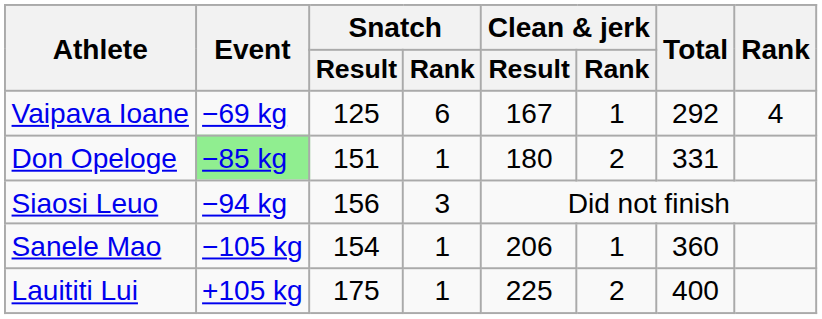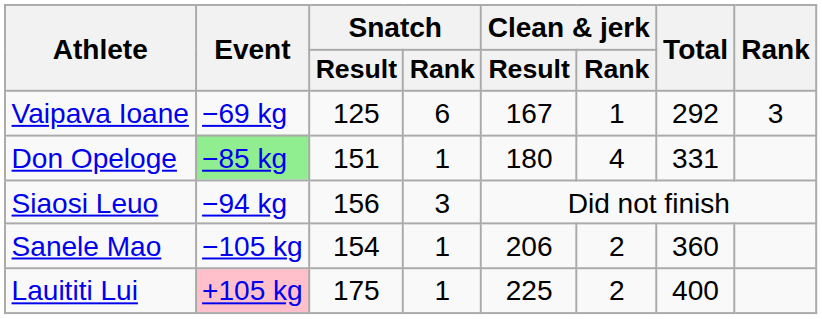 <table class="wikitable" style="font-size:90%">
 <tr>
 <th rowspan=2>Athlete</th>
 <th rowspan=2>Event</th>
 <th colspan="2">Snatch</th>
 <th colspan="2">Clean & jerk</th>
 <th rowspan="2">Total</th>
 <th rowspan="2">Rank</th>
 </tr>
 <tr style="font-size:95%">
 <th>Result</th>
 <th>Rank</th>
 <th>Result</th>
 <th>Rank</th>
 </tr>
 <tr align=center>
 <td align=left><a href='#'>Vaipava Ioane</a></td>
 <td align=left><a href='#'>−69 kg</a></td>
 <td>125</td>
 <td>6</td>
 <td>167</td>
 <td>1</td>
 <td>292</td>
-<td>4</td>
+<td>3</td>
 </tr>
 <tr align=center>
 <td align=left><a href='#'>Don Opeloge</a></td>
 <td align=left style="background: lightgreen;"><a href='#'>−85 kg</a></td>
 <td>151</td>
 <td>1</td>
 <td>180</td>
-<td>2</td>
+<td>4</td>
 <td>331</td>
 <td></td>
 </tr>
 <tr align=center>
 <td align=left><a href='#'>Siaosi Leuo</a></td>
 <td align=left><a href='#'>−94 kg</a></td>
 <td>156</td>
 <td>3</td>
 <td colspan=4>Did not finish</td>
 </tr>
 <tr align=center>
 <td align=left><a href='#'>Sanele Mao</a></td>
 <td align=left><a href='#'>−105 kg</a></td>
 <td>154</td>
 <td>1</td>
 <td>206</td>
-<td>1</td>
+<td>2</td>
 <td>360</td>
 <td></td>
 </tr>
 <tr align=center>
 <td align=left><a href='#'>Lauititi Lui</a></td>
-<td align=left><a href='#'>+105 kg</a></td>
+<td align=left style="background: pink;"><a href='#'>+105 kg</a></td>
 <td>175</td>
 <td>1</td>
 <td>225</td>
 <td>2</td>
 <td>400</td>
 <td></td>
 </tr>
 </table>
